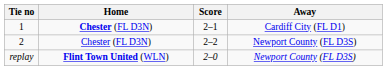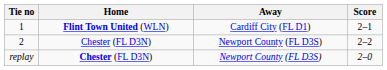 <table class="wikitable" style="text-align:center">
 <tr>
 <th width=50>Tie no</th>
 <th width=250>Home</th>
+<th width=250>Away</th>
 <th width=50>Score</th>
-<th width=250>Away</th>
 </tr>
 <tr>
 <td>1</td>
-<td><strong><a href='#'>Chester</a></strong> (<a href='#'>FL D3N</a>)</td>
+<td><strong><a href='#'>Flint Town United</a></strong> (<a href='#'>WLN</a>)</td>
+<td><a href='#'>Cardiff City</a> (<a href='#'>FL D1</a>)</td>
 <td>2–1</td>
-<td><a href='#'>Cardiff City</a> (<a href='#'>FL D1</a>)</td>
 </tr>
 <tr>
 <td>2</td>
 <td><a href='#'>Chester</a> (<a href='#'>FL D3N</a>)</td>
+<td><a href='#'>Newport County</a> (<a href='#'>FL D3S</a>)</td>
 <td>2–2</td>
-<td><a href='#'>Newport County</a> (<a href='#'>FL D3S</a>)</td>
 </tr>
 <tr>
 <td><em>replay</em></td>
-<td><strong><a href='#'>Flint Town United</a></strong> (<a href='#'>WLN</a>)</td>
+<td><strong><a href='#'>Chester</a></strong> (<a href='#'>FL D3N</a>)</td>
+<td><em><a href='#'>Newport County</a> (<a href='#'>FL D3S</a>)</em></td>
 <td><em>2–0</em></td>
-<td><em><a href='#'>Newport County</a> (<a href='#'>FL D3S</a>)</em></td>
 </tr>
 </table>
